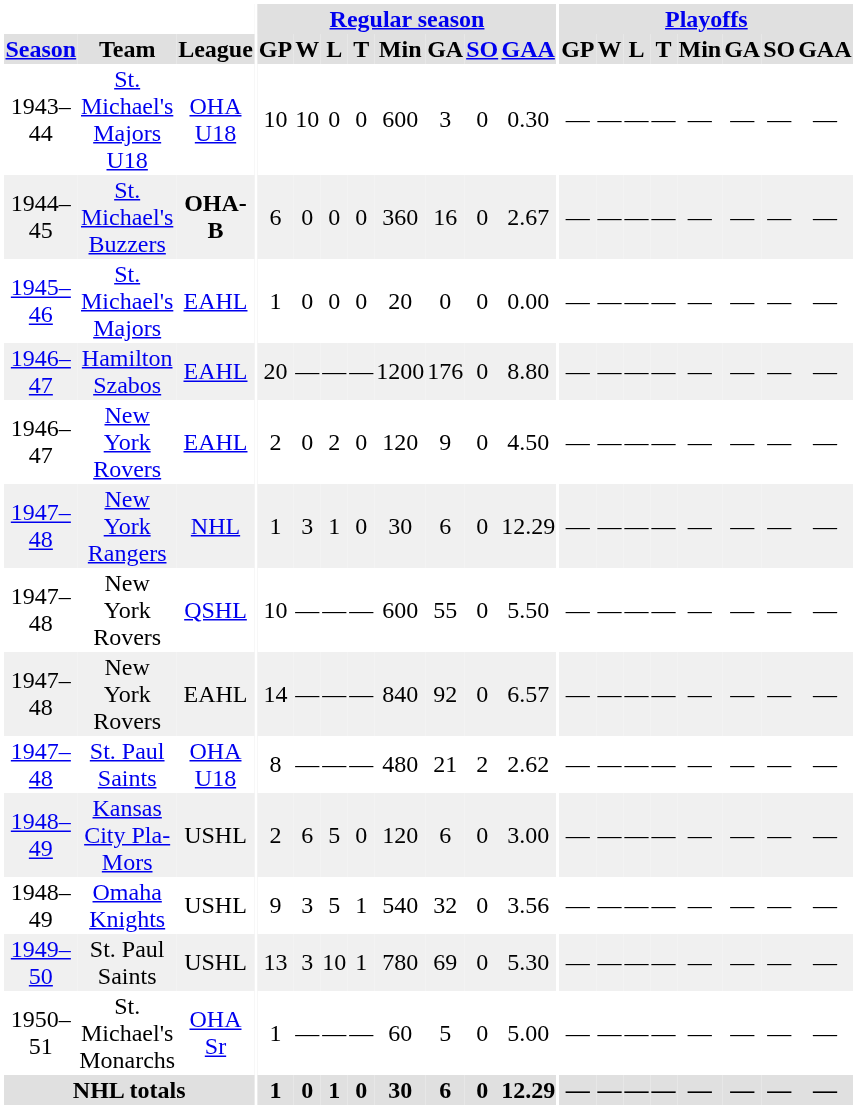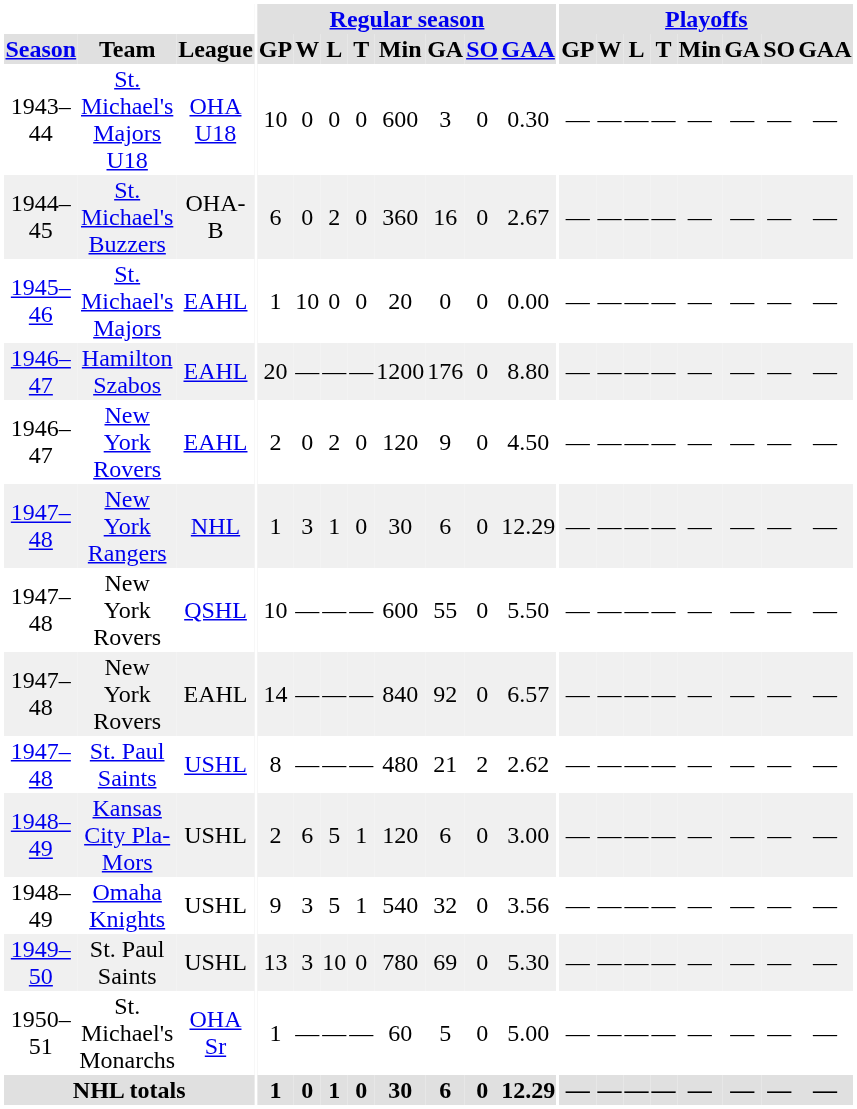 <table border="0" cellpadding="1" cellspacing="0" style="width:75%; text-align:center;">
 <tr bgcolor="#e0e0e0">
 <th colspan="3" bgcolor="#ffffff"></th>
 <th rowspan="99" bgcolor="#ffffff"></th>
 <th colspan="8" bgcolor="#e0e0e0"><a href='#'>Regular season</a></th>
 <th rowspan="99" bgcolor="#ffffff"></th>
 <th colspan="8" bgcolor="#e0e0e0"><a href='#'>Playoffs</a></th>
 </tr>
 <tr bgcolor="#e0e0e0">
 <th><a href='#'>Season</a></th>
 <th>Team</th>
 <th>League</th>
 <th>GP</th>
 <th>W</th>
 <th>L</th>
 <th>T</th>
 <th>Min</th>
 <th>GA</th>
 <th><a href='#'>SO</a></th>
 <th><a href='#'>GAA</a></th>
 <th>GP</th>
 <th>W</th>
 <th>L</th>
 <th>T</th>
 <th>Min</th>
 <th>GA</th>
 <th>SO</th>
 <th>GAA</th>
 </tr>
 <tr>
 <td>1943–44</td>
 <td><a href='#'>St. Michael's Majors U18</a></td>
 <td><a href='#'>OHA U18</a></td>
 <td>10</td>
-<td>10</td>
+<td>0</td>
 <td>0</td>
 <td>0</td>
 <td>600</td>
 <td>3</td>
 <td>0</td>
 <td>0.30</td>
 <td>—</td>
 <td>—</td>
 <td>—</td>
 <td>—</td>
 <td>—</td>
 <td>—</td>
 <td>—</td>
 <td>—</td>
 </tr>
 <tr bgcolor="#f0f0f0">
 <td>1944–45</td>
 <td><a href='#'>St. Michael's Buzzers</a></td>
-<td><strong>OHA-B</strong></td>
+<td>OHA-B</td>
 <td>6</td>
 <td>0</td>
-<td>0</td>
+<td>2</td>
 <td>0</td>
 <td>360</td>
 <td>16</td>
 <td>0</td>
 <td>2.67</td>
 <td>—</td>
 <td>—</td>
 <td>—</td>
 <td>—</td>
 <td>—</td>
 <td>—</td>
 <td>—</td>
 <td>—</td>
 </tr>
 <tr>
 <td><a href='#'>1945–46</a></td>
 <td><a href='#'>St. Michael's Majors</a></td>
 <td><a href='#'>EAHL</a></td>
 <td>1</td>
-<td>0</td>
+<td>10</td>
 <td>0</td>
 <td>0</td>
 <td>20</td>
 <td>0</td>
 <td>0</td>
 <td>0.00</td>
 <td>—</td>
 <td>—</td>
 <td>—</td>
 <td>—</td>
 <td>—</td>
 <td>—</td>
 <td>—</td>
 <td>—</td>
 </tr>
 <tr bgcolor="#f0f0f0">
 <td><a href='#'>1946–47</a></td>
 <td><a href='#'>Hamilton Szabos</a></td>
 <td><a href='#'>EAHL</a></td>
 <td>20</td>
 <td>—</td>
 <td>—</td>
 <td>—</td>
 <td>1200</td>
 <td>176</td>
 <td>0</td>
 <td>8.80</td>
 <td>—</td>
 <td>—</td>
 <td>—</td>
 <td>—</td>
 <td>—</td>
 <td>—</td>
 <td>—</td>
 <td>—</td>
 </tr>
 <tr>
 <td>1946–47</td>
 <td><a href='#'>New York Rovers</a></td>
 <td><a href='#'>EAHL</a></td>
 <td>2</td>
 <td>0</td>
 <td>2</td>
 <td>0</td>
 <td>120</td>
 <td>9</td>
 <td>0</td>
 <td>4.50</td>
 <td>—</td>
 <td>—</td>
 <td>—</td>
 <td>—</td>
 <td>—</td>
 <td>—</td>
 <td>—</td>
 <td>—</td>
 </tr>
 <tr bgcolor="#f0f0f0">
 <td><a href='#'>1947–48</a></td>
 <td><a href='#'>New York Rangers</a></td>
 <td><a href='#'>NHL</a></td>
 <td>1</td>
 <td>3</td>
 <td>1</td>
 <td>0</td>
 <td>30</td>
 <td>6</td>
 <td>0</td>
 <td>12.29</td>
 <td>—</td>
 <td>—</td>
 <td>—</td>
 <td>—</td>
 <td>—</td>
 <td>—</td>
 <td>—</td>
 <td>—</td>
 </tr>
 <tr>
 <td>1947–48</td>
 <td>New York Rovers</td>
 <td><a href='#'>QSHL</a></td>
 <td>10</td>
 <td>—</td>
 <td>—</td>
 <td>—</td>
 <td>600</td>
 <td>55</td>
 <td>0</td>
 <td>5.50</td>
 <td>—</td>
 <td>—</td>
 <td>—</td>
 <td>—</td>
 <td>—</td>
 <td>—</td>
 <td>—</td>
 <td>—</td>
 </tr>
 <tr bgcolor="#f0f0f0">
 <td>1947–48</td>
 <td>New York Rovers</td>
 <td>EAHL</td>
 <td>14</td>
 <td>—</td>
 <td>—</td>
 <td>—</td>
 <td>840</td>
 <td>92</td>
 <td>0</td>
 <td>6.57</td>
 <td>—</td>
 <td>—</td>
 <td>—</td>
 <td>—</td>
 <td>—</td>
 <td>—</td>
 <td>—</td>
 <td>—</td>
 </tr>
 <tr>
 <td><a href='#'>1947–48</a></td>
 <td><a href='#'>St. Paul Saints</a></td>
-<td><a href='#'>OHA U18</a></td>
+<td><a href='#'>USHL</a></td>
 <td>8</td>
 <td>—</td>
 <td>—</td>
 <td>—</td>
 <td>480</td>
 <td>21</td>
 <td>2</td>
 <td>2.62</td>
 <td>—</td>
 <td>—</td>
 <td>—</td>
 <td>—</td>
 <td>—</td>
 <td>—</td>
 <td>—</td>
 <td>—</td>
 </tr>
 <tr bgcolor="#f0f0f0">
 <td><a href='#'>1948–49</a></td>
 <td><a href='#'>Kansas City Pla-Mors</a></td>
 <td>USHL</td>
 <td>2</td>
 <td>6</td>
 <td>5</td>
-<td>0</td>
+<td>1</td>
 <td>120</td>
 <td>6</td>
 <td>0</td>
 <td>3.00</td>
 <td>—</td>
 <td>—</td>
 <td>—</td>
 <td>—</td>
 <td>—</td>
 <td>—</td>
 <td>—</td>
 <td>—</td>
 </tr>
 <tr>
 <td>1948–49</td>
 <td><a href='#'>Omaha Knights</a></td>
 <td>USHL</td>
 <td>9</td>
 <td>3</td>
 <td>5</td>
 <td>1</td>
 <td>540</td>
 <td>32</td>
 <td>0</td>
 <td>3.56</td>
 <td>—</td>
 <td>—</td>
 <td>—</td>
 <td>—</td>
 <td>—</td>
 <td>—</td>
 <td>—</td>
 <td>—</td>
 </tr>
 <tr bgcolor="#f0f0f0">
 <td><a href='#'>1949–50</a></td>
 <td>St. Paul Saints</td>
 <td>USHL</td>
 <td>13</td>
 <td>3</td>
 <td>10</td>
-<td>1</td>
+<td>0</td>
 <td>780</td>
 <td>69</td>
 <td>0</td>
 <td>5.30</td>
 <td>—</td>
 <td>—</td>
 <td>—</td>
 <td>—</td>
 <td>—</td>
 <td>—</td>
 <td>—</td>
 <td>—</td>
 </tr>
 <tr>
 <td>1950–51</td>
 <td>St. Michael's Monarchs</td>
 <td><a href='#'>OHA Sr</a></td>
 <td>1</td>
 <td>—</td>
 <td>—</td>
 <td>—</td>
 <td>60</td>
 <td>5</td>
 <td>0</td>
 <td>5.00</td>
 <td>—</td>
 <td>—</td>
 <td>—</td>
 <td>—</td>
 <td>—</td>
 <td>—</td>
 <td>—</td>
 <td>—</td>
 </tr>
 <tr bgcolor="#e0e0e0">
 <th colspan="3">NHL totals</th>
 <th>1</th>
 <th>0</th>
 <th>1</th>
 <th>0</th>
 <th>30</th>
 <th>6</th>
 <th>0</th>
 <th>12.29</th>
 <th>—</th>
 <th>—</th>
 <th>—</th>
 <th>—</th>
 <th>—</th>
 <th>—</th>
 <th>—</th>
 <th>—</th>
 </tr>
 </table>
